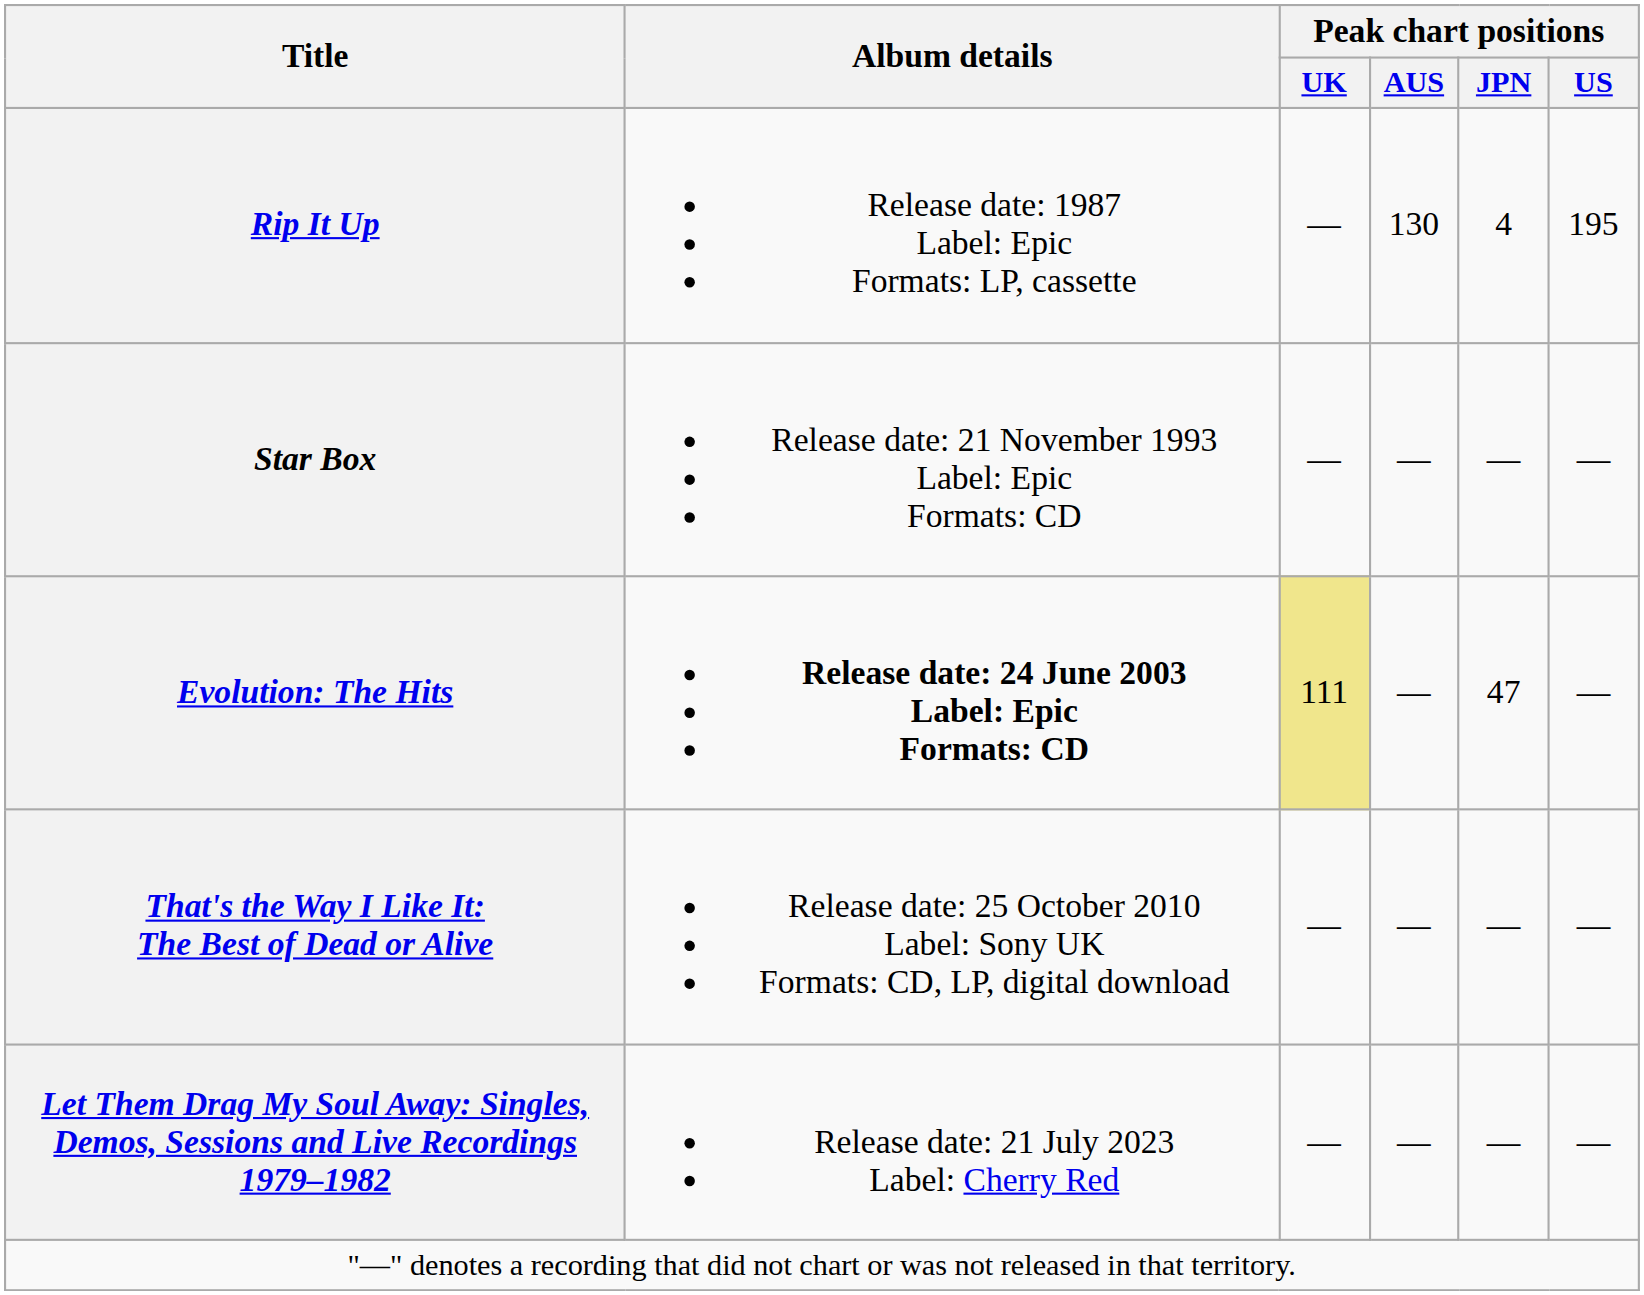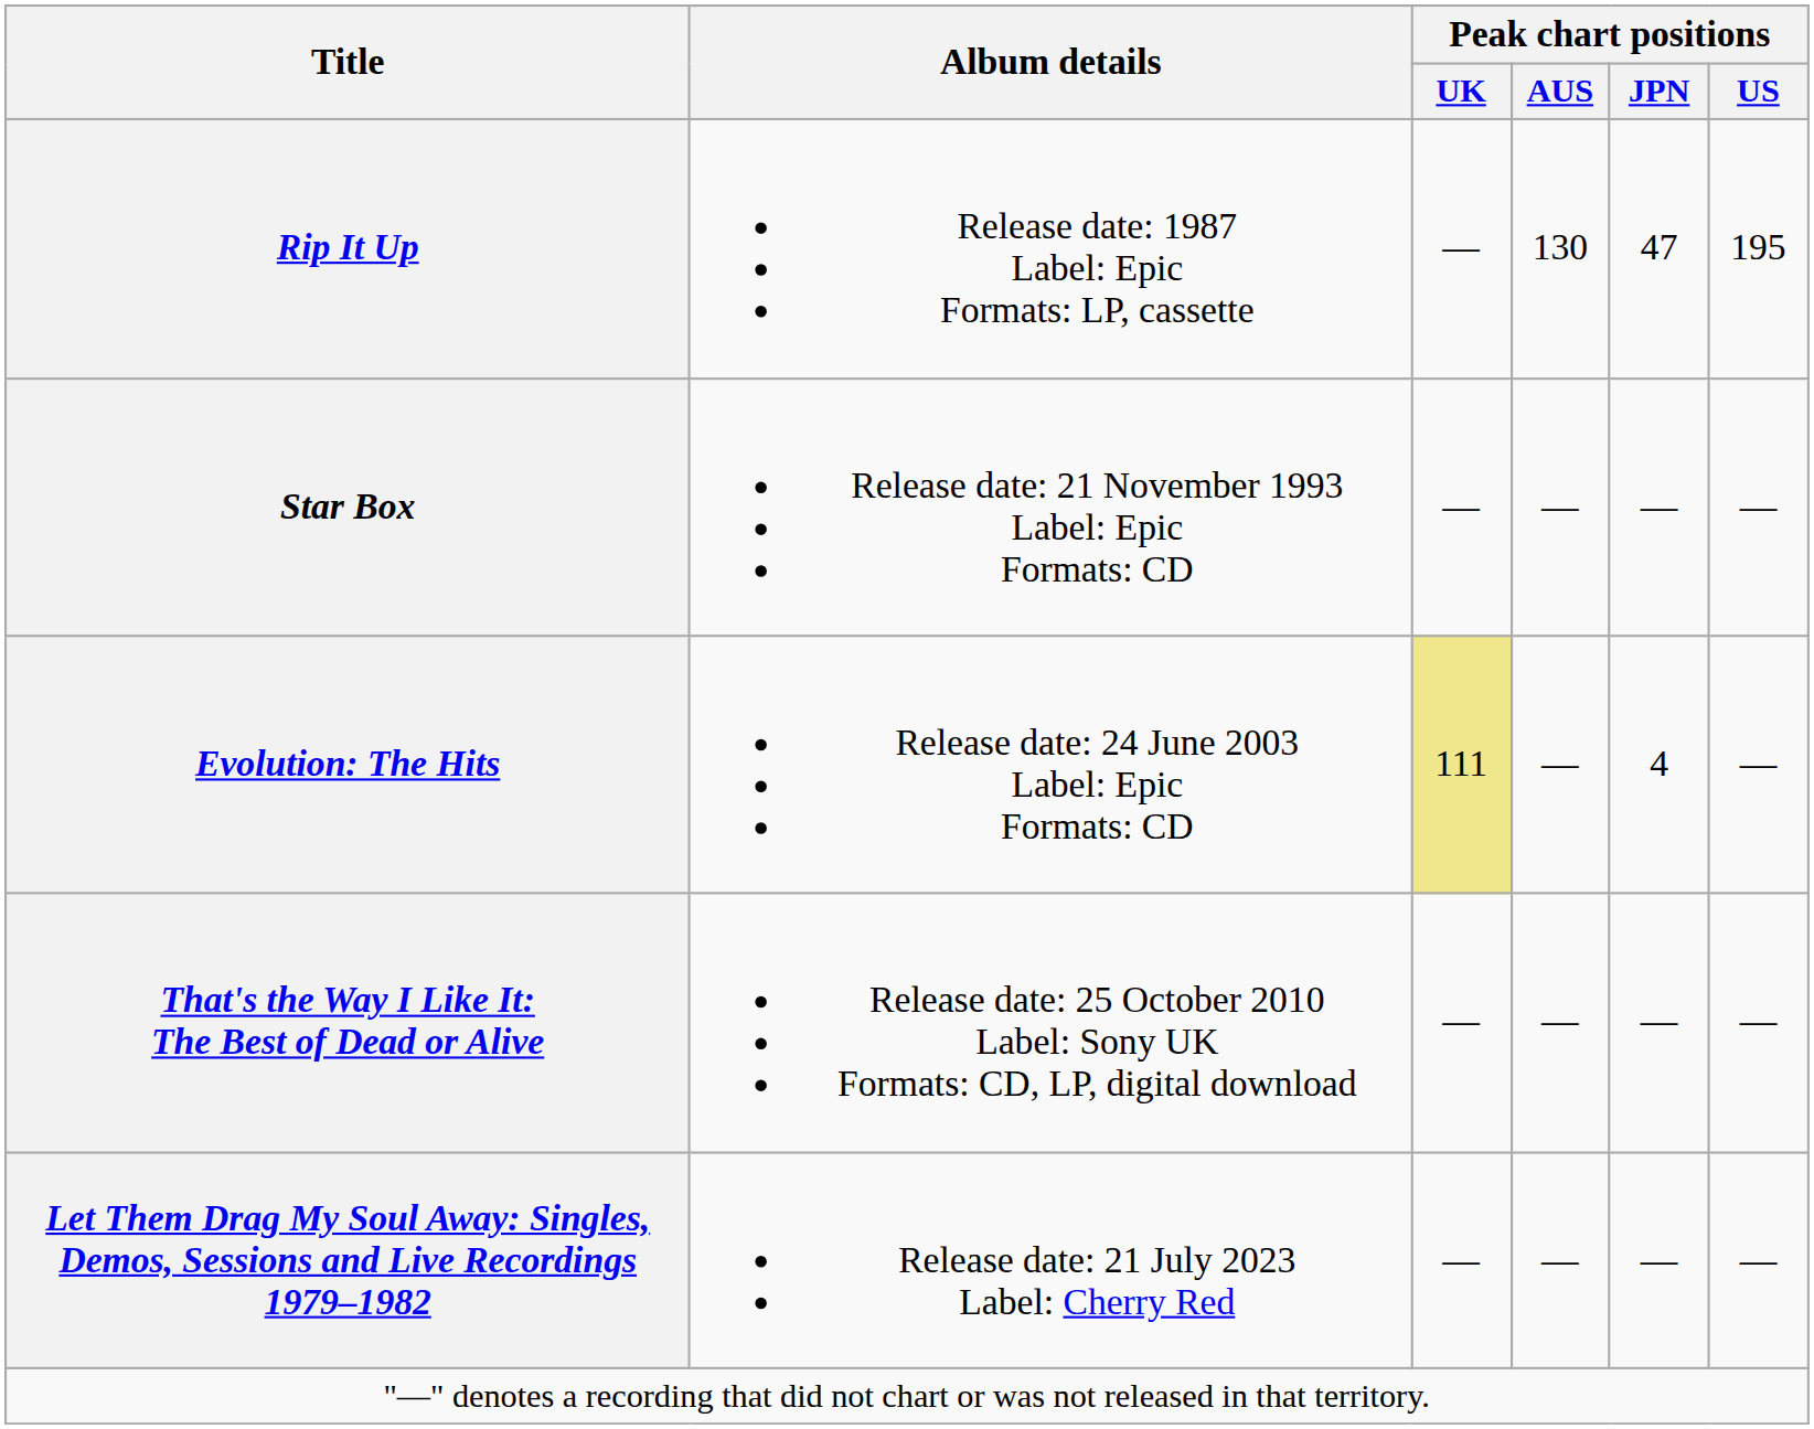 <table class="wikitable plainrowheaders" style="text-align:center;">
 <tr>
 <th scope="col" rowspan="2" style="width:18em;">Title</th>
 <th scope="col" rowspan="2" style="width:19em;">Album details</th>
 <th scope="col" colspan="4">Peak chart positions</th>
 </tr>
 <tr>
 <th scope="col" style="width:2.5em;font-size:90%;"><a href='#'>UK</a><br></th>
 <th scope="col" style="width:2.5em;font-size:90%;"><a href='#'>AUS</a><br></th>
 <th scope="col" style="width:2.5em;font-size:90%;"><a href='#'>JPN</a><br></th>
 <th scope="col" style="width:2.5em;font-size:90%;"><a href='#'>US</a><br></th>
 </tr>
 <tr>
 <th scope="row"><em><a href='#'>Rip It Up</a></em></th>
 <td><br><ul><li>Release date: 1987</li><li>Label: Epic</li><li>Formats: LP, cassette</li></ul></td>
 <td>—</td>
 <td>130</td>
-<td>4</td>
+<td>47</td>
 <td>195</td>
 </tr>
 <tr>
 <th scope="row"><em>Star Box</em></th>
 <td><br><ul><li>Release date: 21 November 1993</li><li>Label: Epic</li><li>Formats: CD</li></ul></td>
 <td>—</td>
 <td>—</td>
 <td>—</td>
 <td>—</td>
 </tr>
 <tr>
 <th scope="row"><em><a href='#'>Evolution: The Hits</a></em></th>
-<td><strong><br><ul><li>Release date: 24 June 2003</li><li>Label: Epic</li><li>Formats: CD</li></ul></strong></td>
+<td><br><ul><li>Release date: 24 June 2003</li><li>Label: Epic</li><li>Formats: CD</li></ul></td>
 <td style="background: khaki;">111</td>
 <td>—</td>
-<td>47</td>
+<td>4</td>
 <td>—</td>
 </tr>
 <tr>
 <th scope="row"><em><a href='#'>That's the Way I Like It:<br>The Best of Dead or Alive</a></em></th>
 <td><br><ul><li>Release date: 25 October 2010</li><li>Label: Sony UK</li><li>Formats: CD, LP, digital download</li></ul></td>
 <td>—</td>
 <td>—</td>
 <td>—</td>
 <td>—</td>
 </tr>
 <tr>
 <th scope="row"><em><a href='#'>Let Them Drag My Soul Away: Singles, Demos, Sessions and Live Recordings 1979–1982</a></em></th>
 <td><br><ul><li>Release date: 21 July 2023</li><li>Label: <a href='#'>Cherry Red</a></li></ul></td>
 <td>—</td>
 <td>—</td>
 <td>—</td>
 <td>—</td>
 </tr>
 <tr>
 <td colspan="14" style="font-size:90%">"—" denotes a recording that did not chart or was not released in that territory.</td>
 </tr>
 </table>
